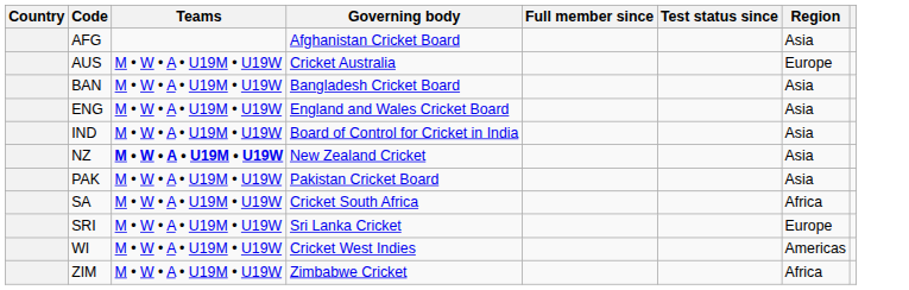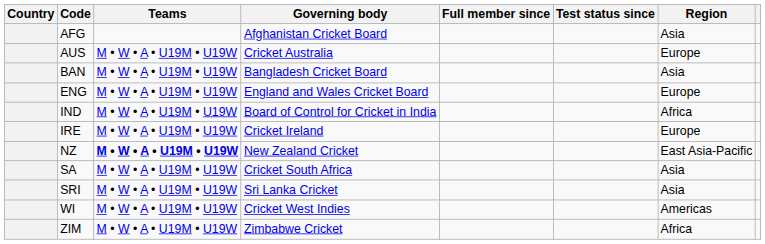 <table class="wikitable sortable plainrowheaders static-row-numbers static-row-header-text defaultcenter col1left col4left">
 <tr>
 <th scope="col">Country</th>
 <th scope="col" class="unsortable">Code</th>
 <th scope="col" class="unsortable">Teams</th>
 <th scope="col">Governing body</th>
 <th scope="col">Full member since</th>
 <th scope="col">Test status since</th>
 <th scope="col">Region</th>
 <th scope="col" class="unsortable"></th>
 </tr>
 <tr>
 <th scope="row"></th>
 <td>AFG</td>
 <td></td>
 <td><a href='#'>Afghanistan Cricket Board</a></td>
 <td></td>
 <td></td>
 <td>Asia</td>
 <td></td>
 </tr>
 <tr>
 <th scope="row"></th>
 <td>AUS</td>
 <td><a href='#'>M</a> • <a href='#'>W</a> • <a href='#'>A</a> • <a href='#'>U19M</a> • <a href='#'>U19W</a></td>
 <td><a href='#'>Cricket Australia</a></td>
 <td></td>
 <td></td>
 <td>Europe</td>
 <td></td>
 </tr>
 <tr>
 <th scope="row"></th>
 <td>BAN</td>
 <td><a href='#'>M</a> • <a href='#'>W</a> • <a href='#'>A</a> • <a href='#'>U19M</a> • <a href='#'>U19W</a></td>
 <td><a href='#'>Bangladesh Cricket Board</a></td>
 <td></td>
 <td></td>
 <td>Asia</td>
 <td></td>
 </tr>
 <tr>
 <th scope="row"></th>
 <td>ENG</td>
 <td><a href='#'>M</a> • <a href='#'>W</a> • <a href='#'>A</a> • <a href='#'>U19M</a> • <a href='#'>U19W</a></td>
 <td><a href='#'>England and Wales Cricket Board</a></td>
 <td></td>
 <td></td>
-<td>Asia</td>
+<td>Europe</td>
 <td></td>
 </tr>
 <tr>
 <th scope="row"></th>
 <td>IND</td>
 <td><a href='#'>M</a> • <a href='#'>W</a> • <a href='#'>A</a> • <a href='#'>U19M</a> • <a href='#'>U19W</a></td>
 <td><a href='#'>Board of Control for Cricket in India</a></td>
 <td></td>
 <td></td>
-<td>Asia</td>
+<td>Africa</td>
+<td></td>
+</tr>
+<tr>
+<th scope="row"></th>
+<td>IRE</td>
+<td><a href='#'>M</a> • <a href='#'>W</a> • <a href='#'>A</a> • <a href='#'>U19M</a> • <a href='#'>U19W</a></td>
+<td><a href='#'>Cricket Ireland</a></td>
+<td></td>
+<td></td>
+<td>Europe</td>
 <td></td>
 </tr>
 <tr>
 <th scope="row"></th>
 <td>NZ</td>
 <td><strong><a href='#'>M</a> • <a href='#'>W</a> • <a href='#'>A</a> • <a href='#'>U19M</a> • <a href='#'>U19W</a></strong></td>
 <td><a href='#'>New Zealand Cricket</a></td>
 <td></td>
 <td></td>
-<td>Asia</td>
-<td></td>
-</tr>
-<tr>
-<th scope="row"></th>
-<td>PAK</td>
-<td><a href='#'>M</a> • <a href='#'>W</a> • <a href='#'>A</a> • <a href='#'>U19M</a> • <a href='#'>U19W</a></td>
-<td><a href='#'>Pakistan Cricket Board</a></td>
-<td></td>
-<td></td>
-<td>Asia</td>
+<td>East Asia-Pacific</td>
 <td></td>
 </tr>
 <tr>
 <th scope="row"></th>
 <td>SA</td>
 <td><a href='#'>M</a> • <a href='#'>W</a> • <a href='#'>A</a> • <a href='#'>U19M</a> • <a href='#'>U19W</a></td>
 <td><a href='#'>Cricket South Africa</a></td>
 <td></td>
 <td></td>
-<td>Africa</td>
+<td>Asia</td>
 <td></td>
 </tr>
 <tr>
 <th scope="row"></th>
 <td>SRI</td>
 <td><a href='#'>M</a> • <a href='#'>W</a> • <a href='#'>A</a> • <a href='#'>U19M</a> • <a href='#'>U19W</a></td>
 <td><a href='#'>Sri Lanka Cricket</a></td>
 <td></td>
 <td></td>
-<td>Europe</td>
+<td>Asia</td>
 <td></td>
 </tr>
 <tr>
 <th scope="row"></th>
 <td>WI</td>
 <td><a href='#'>M</a> • <a href='#'>W</a> • <a href='#'>A</a> • <a href='#'>U19M</a> • <a href='#'>U19W</a></td>
 <td><a href='#'>Cricket West Indies</a></td>
 <td></td>
 <td></td>
 <td>Americas</td>
 <td></td>
 </tr>
 <tr>
 <th scope="row"></th>
 <td>ZIM</td>
 <td><a href='#'>M</a> • <a href='#'>W</a> • <a href='#'>A</a> • <a href='#'>U19M</a> • <a href='#'>U19W</a></td>
 <td><a href='#'>Zimbabwe Cricket</a></td>
 <td></td>
 <td></td>
 <td>Africa</td>
 <td></td>
 </tr>
 </table>
